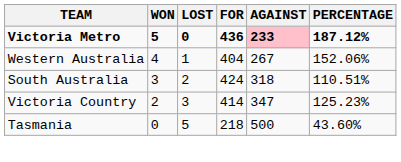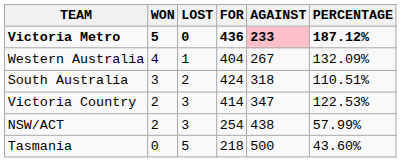 <table class="wikitable">
 <tr>
 <th>TEAM</th>
 <th>WON</th>
 <th>LOST</th>
 <th>FOR</th>
 <th>AGAINST</th>
 <th>PERCENTAGE</th>
 </tr>
 <tr>
 <td><strong>Victoria Metro</strong></td>
 <td><strong>5</strong></td>
 <td><strong>0</strong></td>
 <td><strong>436</strong></td>
 <td style="background: pink;"><strong>233</strong></td>
 <td><strong>187.12%</strong></td>
 </tr>
 <tr>
 <td>Western Australia</td>
 <td>4</td>
 <td>1</td>
 <td>404</td>
 <td>267</td>
-<td>152.06%</td>
+<td>132.09%</td>
 </tr>
 <tr>
 <td>South Australia</td>
 <td>3</td>
 <td>2</td>
 <td>424</td>
 <td>318</td>
 <td>110.51%</td>
 </tr>
 <tr>
 <td>Victoria Country</td>
 <td>2</td>
 <td>3</td>
 <td>414</td>
 <td>347</td>
-<td>125.23%</td>
+<td>122.53%</td>
+</tr>
+<tr>
+<td>NSW/ACT</td>
+<td>2</td>
+<td>3</td>
+<td>254</td>
+<td>438</td>
+<td>57.99%</td>
 </tr>
 <tr>
 <td>Tasmania</td>
 <td>0</td>
 <td>5</td>
 <td>218</td>
 <td>500</td>
 <td>43.60%</td>
 </tr>
 </table>
